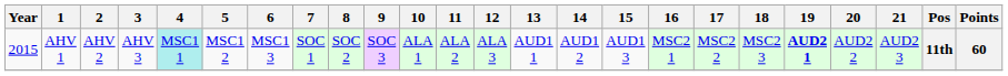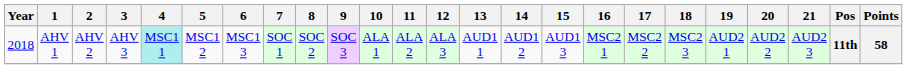 <table class="wikitable" style="text-align:center; font-size:85%">
 <tr>
 <th>Year</th>
 <th>1</th>
 <th>2</th>
 <th>3</th>
 <th>4</th>
 <th>5</th>
 <th>6</th>
 <th>7</th>
 <th>8</th>
 <th>9</th>
 <th>10</th>
 <th>11</th>
 <th>12</th>
 <th>13</th>
 <th>14</th>
 <th>15</th>
 <th>16</th>
 <th>17</th>
 <th>18</th>
 <th>19</th>
 <th>20</th>
 <th>21</th>
 <th>Pos</th>
 <th>Points</th>
 </tr>
 <tr>
-<td><a href='#'>2015</a></td>
+<td><a href='#'>2018</a></td>
 <td><a href='#'>AHV<br>1</a></td>
 <td><a href='#'>AHV<br>2</a></td>
 <td><a href='#'>AHV<br>3</a></td>
 <td style="background: paleturquoise;"><a href='#'>MSC1<br>1</a></td>
 <td><a href='#'>MSC1<br>2</a></td>
 <td><a href='#'>MSC1<br>3</a></td>
 <td style="background:#DFFFDF;"><a href='#'>SOC<br>1</a><br></td>
 <td style="background:#DFFFDF;"><a href='#'>SOC<br>2</a><br></td>
 <td style="background:#EFCFFF;"><a href='#'>SOC<br>3</a><br></td>
 <td style="background:#DFFFDF;"><a href='#'>ALA<br>1</a><br></td>
 <td style="background:#DFFFDF;"><a href='#'>ALA<br>2</a><br></td>
 <td style="background:#DFFFDF;"><a href='#'>ALA<br>3</a><br></td>
 <td><a href='#'>AUD1<br>1</a></td>
 <td><a href='#'>AUD1<br>2</a></td>
 <td><a href='#'>AUD1<br>3</a></td>
 <td style="background:#DFFFDF;"><a href='#'>MSC2<br>1</a><br></td>
 <td style="background:#DFFFDF;"><a href='#'>MSC2<br>2</a><br></td>
 <td style="background:#DFFFDF;"><a href='#'>MSC2<br>3</a><br></td>
-<td style="background:#DFFFDF;"><strong><a href='#'>AUD2<br>1</a><br></strong></td>
+<td style="background:#DFFFDF;"><a href='#'>AUD2<br>1</a><br></td>
 <td style="background:#DFFFDF;"><a href='#'>AUD2<br>2</a><br></td>
 <td style="background:#DFFFDF;"><a href='#'>AUD2<br>3</a><br></td>
 <th>11th</th>
-<th>60</th>
+<th>58</th>
 </tr>
 <tr>
 </tr>
 </table>
